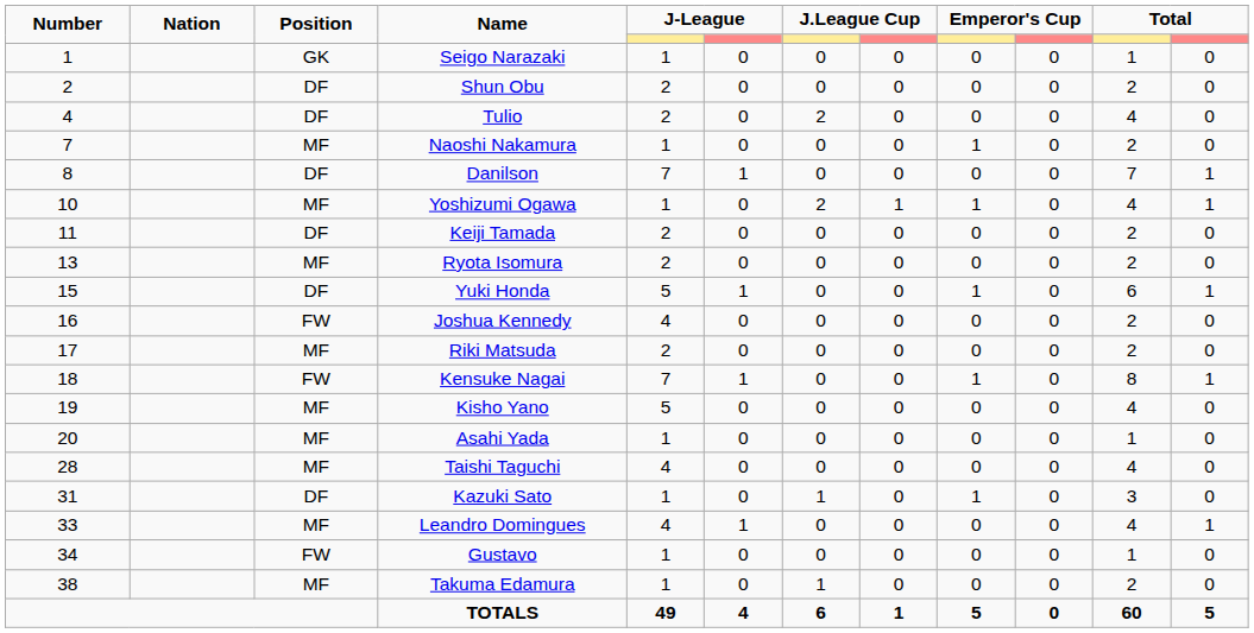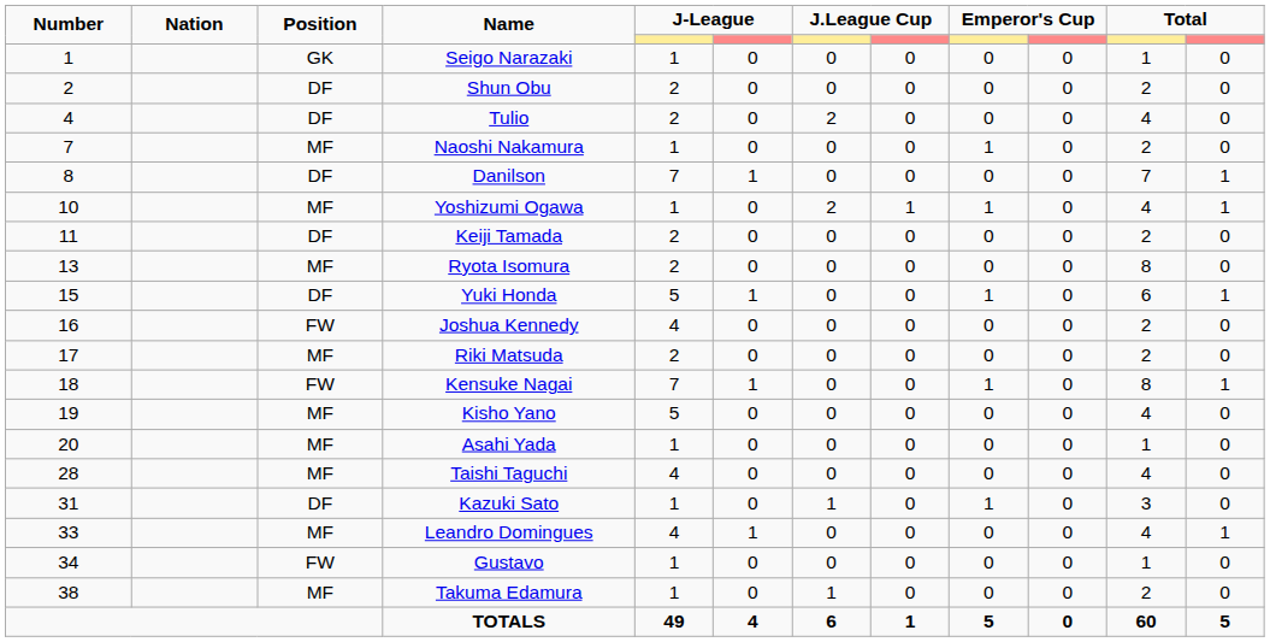 <table class="wikitable" style="font-size: 100%; text-align: center;">
 <tr>
 <td rowspan="2" width="10%" align="center"><strong>Number</strong></td>
 <td rowspan="2" width="10%" align="center"><strong>Nation</strong></td>
 <td rowspan="2" width="10%" align="center"><strong>Position</strong></td>
 <td rowspan="2" width="20%" align="center"><strong>Name</strong></td>
 <td colspan="2" align="center"><strong>J-League</strong></td>
 <td colspan="2" align="center"><strong>J.League Cup</strong></td>
 <td colspan="2" align="center"><strong>Emperor's Cup</strong></td>
 <td colspan="2" align="center"><strong>Total</strong></td>
 </tr>
 <tr>
 <th width=60 style="background: #FFEE99"></th>
 <th width=60 style="background: #FF8888"></th>
 <th width=60 style="background: #FFEE99"></th>
 <th width=60 style="background: #FF8888"></th>
 <th width=60 style="background: #FFEE99"></th>
 <th width=60 style="background: #FF8888"></th>
 <th width=60 style="background: #FFEE99"></th>
 <th width=60 style="background: #FF8888"></th>
 </tr>
 <tr>
 <td>1</td>
 <td></td>
 <td>GK</td>
 <td><a href='#'>Seigo Narazaki</a></td>
 <td>1</td>
 <td>0</td>
 <td>0</td>
 <td>0</td>
 <td>0</td>
 <td>0</td>
 <td>1</td>
 <td>0</td>
 </tr>
 <tr>
 <td>2</td>
 <td></td>
 <td>DF</td>
 <td><a href='#'>Shun Obu</a></td>
 <td>2</td>
 <td>0</td>
 <td>0</td>
 <td>0</td>
 <td>0</td>
 <td>0</td>
 <td>2</td>
 <td>0</td>
 </tr>
 <tr>
 <td>4</td>
 <td></td>
 <td>DF</td>
 <td><a href='#'>Tulio</a></td>
 <td>2</td>
 <td>0</td>
 <td>2</td>
 <td>0</td>
 <td>0</td>
 <td>0</td>
 <td>4</td>
 <td>0</td>
 </tr>
 <tr>
 <td>7</td>
 <td></td>
 <td>MF</td>
 <td><a href='#'>Naoshi Nakamura</a></td>
 <td>1</td>
 <td>0</td>
 <td>0</td>
 <td>0</td>
 <td>1</td>
 <td>0</td>
 <td>2</td>
 <td>0</td>
 </tr>
 <tr>
 <td>8</td>
 <td></td>
 <td>DF</td>
 <td><a href='#'>Danilson</a></td>
 <td>7</td>
 <td>1</td>
 <td>0</td>
 <td>0</td>
 <td>0</td>
 <td>0</td>
 <td>7</td>
 <td>1</td>
 </tr>
 <tr>
 <td>10</td>
 <td></td>
 <td>MF</td>
 <td><a href='#'>Yoshizumi Ogawa</a></td>
 <td>1</td>
 <td>0</td>
 <td>2</td>
 <td>1</td>
 <td>1</td>
 <td>0</td>
 <td>4</td>
 <td>1</td>
 </tr>
 <tr>
 <td>11</td>
 <td></td>
 <td>DF</td>
 <td><a href='#'>Keiji Tamada</a></td>
 <td>2</td>
 <td>0</td>
 <td>0</td>
 <td>0</td>
 <td>0</td>
 <td>0</td>
 <td>2</td>
 <td>0</td>
 </tr>
 <tr>
 <td>13</td>
 <td></td>
 <td>MF</td>
 <td><a href='#'>Ryota Isomura</a></td>
 <td>2</td>
 <td>0</td>
 <td>0</td>
 <td>0</td>
 <td>0</td>
 <td>0</td>
-<td>2</td>
+<td>8</td>
 <td>0</td>
 </tr>
 <tr>
 <td>15</td>
 <td></td>
 <td>DF</td>
 <td><a href='#'>Yuki Honda</a></td>
 <td>5</td>
 <td>1</td>
 <td>0</td>
 <td>0</td>
 <td>1</td>
 <td>0</td>
 <td>6</td>
 <td>1</td>
 </tr>
 <tr>
 <td>16</td>
 <td></td>
 <td>FW</td>
 <td><a href='#'>Joshua Kennedy</a></td>
 <td>4</td>
 <td>0</td>
 <td>0</td>
 <td>0</td>
 <td>0</td>
 <td>0</td>
 <td>2</td>
 <td>0</td>
 </tr>
 <tr>
 <td>17</td>
 <td></td>
 <td>MF</td>
 <td><a href='#'>Riki Matsuda</a></td>
 <td>2</td>
 <td>0</td>
 <td>0</td>
 <td>0</td>
 <td>0</td>
 <td>0</td>
 <td>2</td>
 <td>0</td>
 </tr>
 <tr>
 <td>18</td>
 <td></td>
 <td>FW</td>
 <td><a href='#'>Kensuke Nagai</a></td>
 <td>7</td>
 <td>1</td>
 <td>0</td>
 <td>0</td>
 <td>1</td>
 <td>0</td>
 <td>8</td>
 <td>1</td>
 </tr>
 <tr>
 <td>19</td>
 <td></td>
 <td>MF</td>
 <td><a href='#'>Kisho Yano</a></td>
 <td>5</td>
 <td>0</td>
 <td>0</td>
 <td>0</td>
 <td>0</td>
 <td>0</td>
 <td>4</td>
 <td>0</td>
 </tr>
 <tr>
 <td>20</td>
 <td></td>
 <td>MF</td>
 <td><a href='#'>Asahi Yada</a></td>
 <td>1</td>
 <td>0</td>
 <td>0</td>
 <td>0</td>
 <td>0</td>
 <td>0</td>
 <td>1</td>
 <td>0</td>
 </tr>
 <tr>
 <td>28</td>
 <td></td>
 <td>MF</td>
 <td><a href='#'>Taishi Taguchi</a></td>
 <td>4</td>
 <td>0</td>
 <td>0</td>
 <td>0</td>
 <td>0</td>
 <td>0</td>
 <td>4</td>
 <td>0</td>
 </tr>
 <tr>
 <td>31</td>
 <td></td>
 <td>DF</td>
 <td><a href='#'>Kazuki Sato</a></td>
 <td>1</td>
 <td>0</td>
 <td>1</td>
 <td>0</td>
 <td>1</td>
 <td>0</td>
 <td>3</td>
 <td>0</td>
 </tr>
 <tr>
 <td>33</td>
 <td></td>
 <td>MF</td>
 <td><a href='#'>Leandro Domingues</a></td>
 <td>4</td>
 <td>1</td>
 <td>0</td>
 <td>0</td>
 <td>0</td>
 <td>0</td>
 <td>4</td>
 <td>1</td>
 </tr>
 <tr>
 <td>34</td>
 <td></td>
 <td>FW</td>
 <td><a href='#'>Gustavo</a></td>
 <td>1</td>
 <td>0</td>
 <td>0</td>
 <td>0</td>
 <td>0</td>
 <td>0</td>
 <td>1</td>
 <td>0</td>
 </tr>
 <tr>
 <td>38</td>
 <td></td>
 <td>MF</td>
 <td><a href='#'>Takuma Edamura</a></td>
 <td>1</td>
 <td>0</td>
 <td>1</td>
 <td>0</td>
 <td>0</td>
 <td>0</td>
 <td>2</td>
 <td>0</td>
 </tr>
 <tr>
 <td colspan="3"></td>
 <td><strong>TOTALS</strong></td>
 <td><strong>49</strong></td>
 <td><strong>4</strong></td>
 <td><strong>6</strong></td>
 <td><strong>1</strong></td>
 <td><strong>5</strong></td>
 <td><strong>0</strong></td>
 <td><strong>60</strong></td>
 <td><strong>5</strong></td>
 </tr>
 </table>
